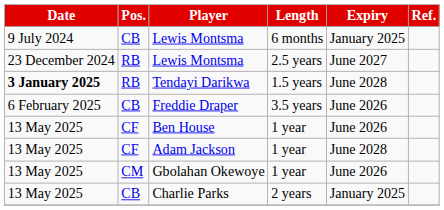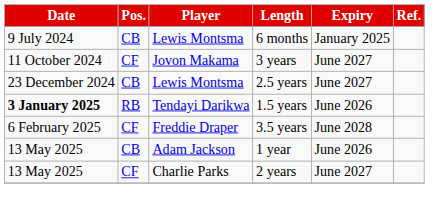 <table class="wikitable plainrowheaders sortable">
 <tr>
 <th style="background:#E00000; color:white;">Date</th>
 <th style="background:#E00000; color:white;">Pos.</th>
 <th style="background:#E00000; color:white;">Player</th>
 <th style="background:#E00000; color:white;">Length</th>
 <th style="background:#E00000; color:white;">Expiry</th>
 <th style="background:#E00000; color:white;">Ref.</th>
 </tr>
 <tr>
 <td>9 July 2024</td>
 <td><a href='#'>CB</a></td>
 <td> <a href='#'>Lewis Montsma</a></td>
 <td>6 months</td>
 <td>January 2025</td>
 <td></td>
 </tr>
 <tr>
+<td>11 October 2024</td>
+<td><a href='#'>CF</a></td>
+<td> <a href='#'>Jovon Makama</a></td>
+<td>3 years</td>
+<td>June 2027</td>
+<td></td>
+</tr>
+<tr>
 <td>23 December 2024</td>
-<td><a href='#'>RB</a></td>
+<td><a href='#'>CB</a></td>
 <td> <a href='#'>Lewis Montsma</a></td>
 <td>2.5 years</td>
 <td>June 2027</td>
 <td></td>
 </tr>
 <tr>
 <td><strong>3 January 2025</strong></td>
 <td><a href='#'>RB</a></td>
 <td> <a href='#'>Tendayi Darikwa</a></td>
 <td>1.5 years</td>
+<td>June 2026</td>
+<td></td>
+</tr>
+<tr>
+<td>6 February 2025</td>
+<td><a href='#'>CF</a></td>
+<td> <a href='#'>Freddie Draper</a></td>
+<td>3.5 years</td>
 <td>June 2028</td>
 <td></td>
 </tr>
 <tr>
-<td>6 February 2025</td>
+<td>13 May 2025</td>
 <td><a href='#'>CB</a></td>
-<td> <a href='#'>Freddie Draper</a></td>
-<td>3.5 years</td>
-<td>June 2026</td>
-<td></td>
-</tr>
-<tr>
-<td>13 May 2025</td>
-<td><a href='#'>CF</a></td>
-<td> <a href='#'>Ben House</a></td>
+<td> <a href='#'>Adam Jackson</a></td>
 <td>1 year</td>
 <td>June 2026</td>
 <td></td>
 </tr>
 <tr>
 <td>13 May 2025</td>
 <td><a href='#'>CF</a></td>
-<td> <a href='#'>Adam Jackson</a></td>
-<td>1 year</td>
-<td>June 2028</td>
-<td></td>
-</tr>
-<tr>
-<td>13 May 2025</td>
-<td><a href='#'>CM</a></td>
-<td> Gbolahan Okewoye</td>
-<td>1 year</td>
-<td>June 2026</td>
-<td></td>
-</tr>
-<tr>
-<td>13 May 2025</td>
-<td><a href='#'>CB</a></td>
 <td> Charlie Parks</td>
 <td>2 years</td>
-<td>January 2025</td>
+<td>June 2027</td>
 <td></td>
 </tr>
 <tr>
 </tr>
 </table>
